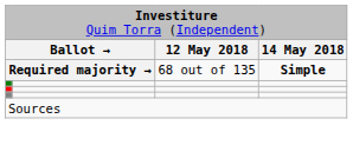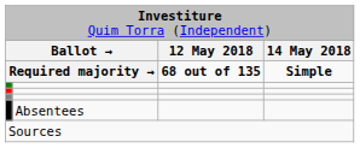 <table class="wikitable" style="text-align:center;">
 <tr>
 <td colspan="4" align="center" bgcolor="#C0C0C0"><strong>Investiture</strong><br><a href='#'>Quim Torra</a> (<a href='#'>Independent</a>)</td>
 </tr>
 <tr>
 <th colspan="2" width="150px">Ballot →</th>
 <th>12 May 2018</th>
 <th>14 May 2018</th>
 </tr>
 <tr>
 <th colspan="2">Required majority →</th>
-<td>68 out of 135 </td>
+<td><strong>68 out of 135 </strong></td>
 <td><strong>Simple </strong></td>
 </tr>
 <tr>
 <th width="1px" style="background:green;"></th>
 <td align="left"></td>
 <td></td>
 <td></td>
 </tr>
 <tr>
 <th style="background:red;"></th>
 <td align="left"></td>
 <td></td>
 <td></td>
 </tr>
 <tr>
 <th style="background:gray;"></th>
 <td align="left"></td>
 <td></td>
 <td></td>
 </tr>
 <tr>
+<th style="background:black;"></th>
+<td align="left"><span>Absentees</span></td>
+<td></td>
+<td></td>
+</tr>
+<tr>
 <td align="left" colspan="4">Sources</td>
 </tr>
 </table>
